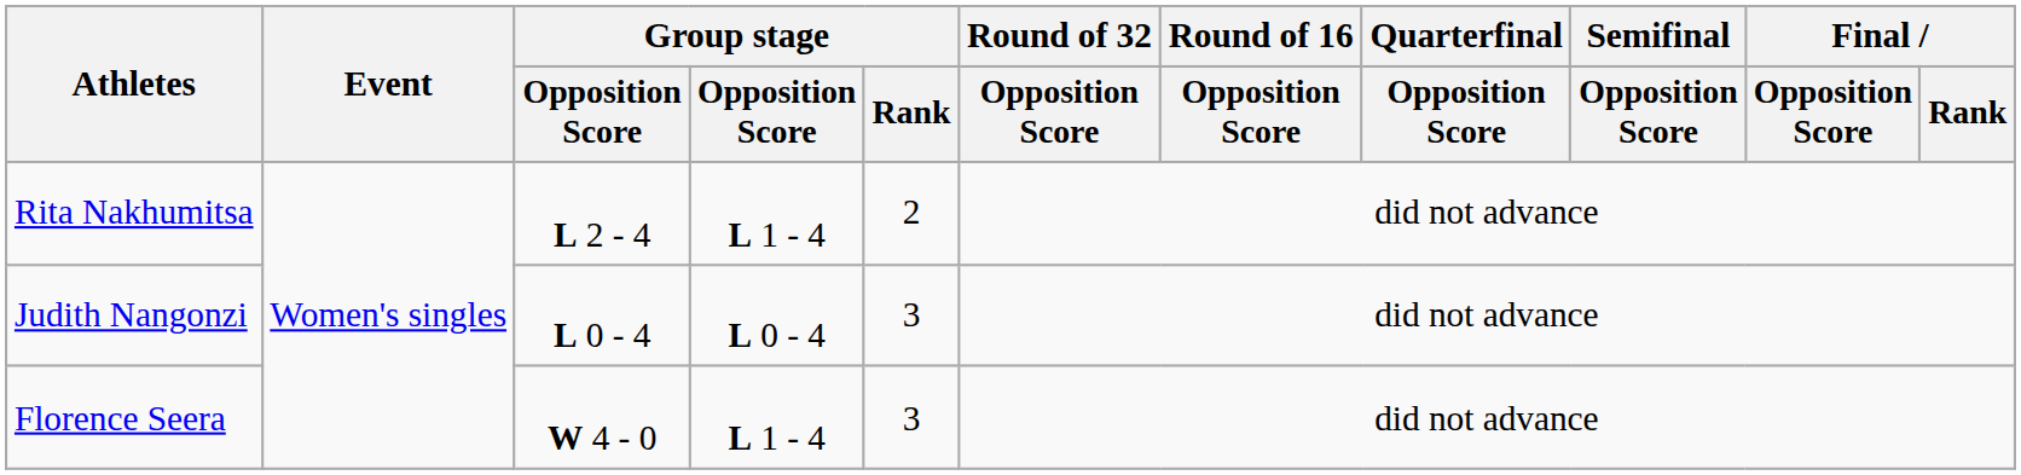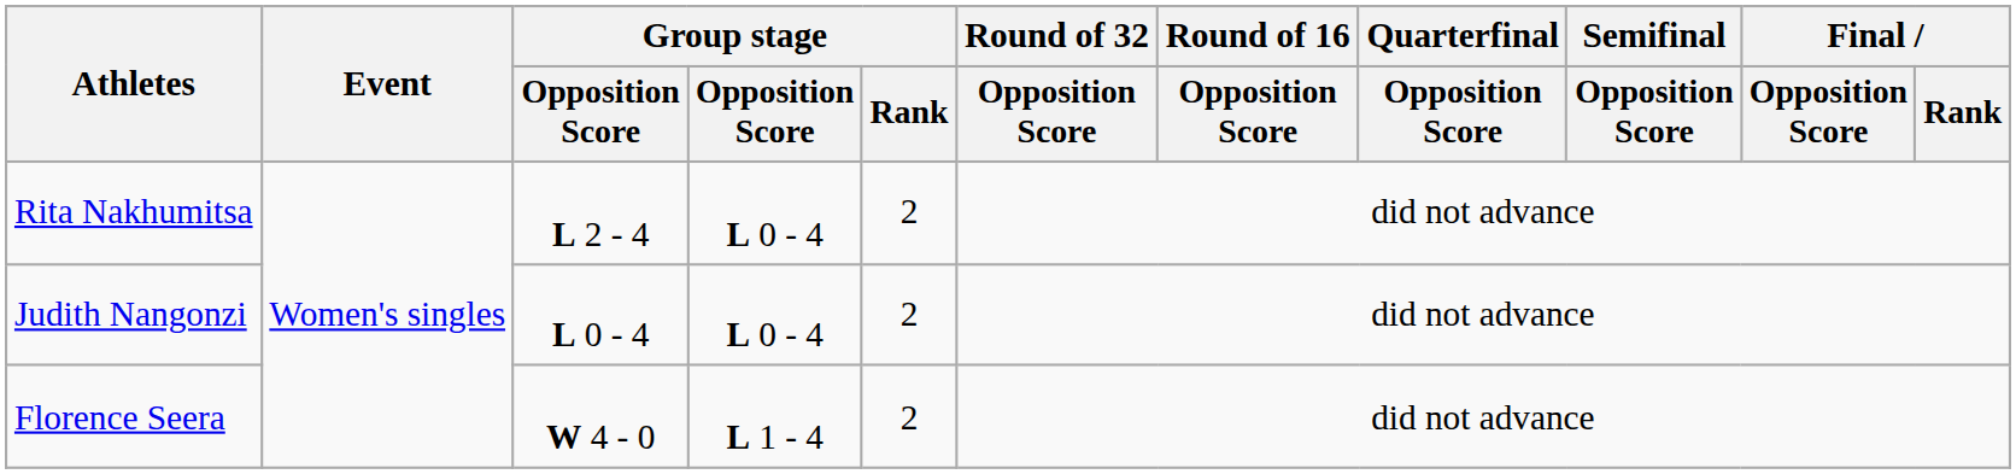 <table class=wikitable style=font-size:88%;text-align:center>
 <tr>
 <th rowspan=2>Athletes</th>
 <th rowspan=2>Event</th>
 <th colspan=3>Group stage</th>
 <th>Round of 32</th>
 <th>Round of 16</th>
 <th>Quarterfinal</th>
 <th>Semifinal</th>
 <th colspan=2>Final / </th>
 </tr>
 <tr style=font-size:95%>
 <th>Opposition<br>Score</th>
 <th>Opposition<br>Score</th>
 <th>Rank</th>
 <th>Opposition<br>Score</th>
 <th>Opposition<br>Score</th>
 <th>Opposition<br>Score</th>
 <th>Opposition<br>Score</th>
 <th>Opposition<br>Score</th>
 <th>Rank</th>
 </tr>
 <tr>
 <td align=left><a href='#'>Rita Nakhumitsa</a></td>
 <td align=left rowspan=3><a href='#'>Women's singles</a></td>
 <td><br><strong>L</strong> 2 - 4</td>
-<td><br><strong>L</strong> 1 - 4</td>
+<td><br><strong>L</strong> 0 - 4</td>
 <td>2</td>
 <td colspan=6>did not advance</td>
 </tr>
 <tr>
 <td align=left><a href='#'>Judith Nangonzi</a></td>
 <td><br><strong>L</strong> 0 - 4</td>
 <td><br><strong>L</strong> 0 - 4</td>
-<td>3</td>
+<td>2</td>
 <td colspan=6>did not advance</td>
 </tr>
 <tr>
 <td align=left><a href='#'>Florence Seera</a></td>
 <td><br><strong>W</strong> 4 - 0</td>
 <td><br><strong>L</strong> 1 - 4</td>
-<td>3</td>
+<td>2</td>
 <td colspan=6>did not advance</td>
 </tr>
 </table>
